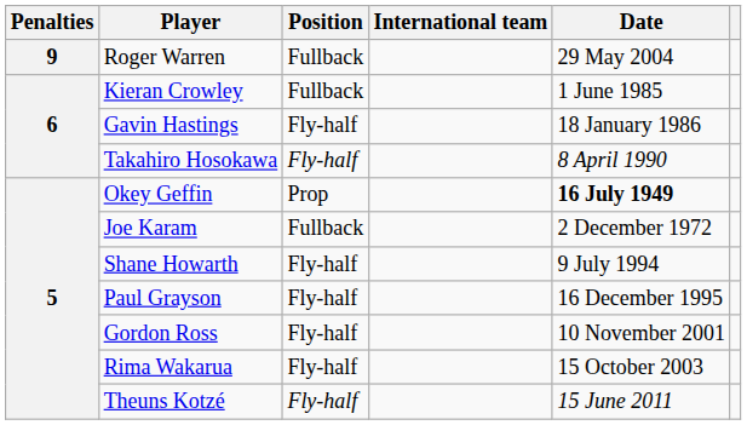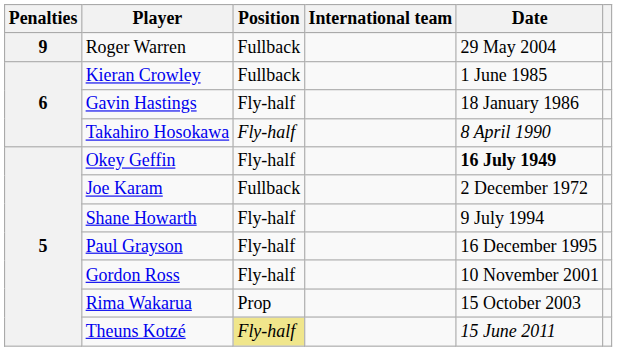 <table class="wikitable sortable">
 <tr>
 <th>Penalties</th>
 <th>Player</th>
 <th>Position</th>
 <th>International team</th>
 <th>Date</th>
 <th></th>
 </tr>
 <tr>
 <th>9</th>
 <td>Roger Warren</td>
 <td>Fullback</td>
 <td></td>
 <td>29 May 2004</td>
 <td></td>
 </tr>
 <tr>
 <th rowspan=3>6</th>
 <td><a href='#'>Kieran Crowley</a></td>
 <td>Fullback</td>
 <td></td>
 <td>1 June 1985</td>
 <td></td>
 </tr>
 <tr>
 <td><a href='#'>Gavin Hastings</a></td>
 <td>Fly-half</td>
 <td></td>
 <td>18 January 1986</td>
 <td></td>
 </tr>
 <tr>
 <td><a href='#'>Takahiro Hosokawa</a></td>
 <td><em>Fly-half</em></td>
 <td><em></em></td>
 <td><em>8 April 1990</em></td>
 <td><em></em></td>
 </tr>
 <tr>
 <th rowspan=7>5</th>
 <td><a href='#'>Okey Geffin</a></td>
-<td>Prop</td>
+<td>Fly-half</td>
 <td></td>
 <td><strong>16 July 1949</strong></td>
 <td></td>
 </tr>
 <tr>
 <td><a href='#'>Joe Karam</a></td>
 <td>Fullback</td>
 <td></td>
 <td>2 December 1972</td>
 <td></td>
 </tr>
 <tr>
 <td><a href='#'>Shane Howarth</a></td>
 <td>Fly-half</td>
 <td></td>
 <td>9 July 1994</td>
 <td></td>
 </tr>
 <tr>
 <td><a href='#'>Paul Grayson</a></td>
 <td>Fly-half</td>
 <td></td>
 <td>16 December 1995</td>
 <td></td>
 </tr>
 <tr>
 <td><a href='#'>Gordon Ross</a></td>
 <td>Fly-half</td>
 <td></td>
 <td>10 November 2001</td>
 <td></td>
 </tr>
 <tr>
 <td><a href='#'>Rima Wakarua</a></td>
-<td>Fly-half</td>
+<td>Prop</td>
 <td></td>
 <td>15 October 2003</td>
 <td></td>
 </tr>
 <tr>
 <td><a href='#'>Theuns Kotzé</a></td>
-<td><em>Fly-half</em></td>
+<td style="background: khaki;"><em>Fly-half</em></td>
 <td><em></em></td>
 <td><em>15 June 2011</em></td>
 <td><em></em></td>
 </tr>
 </table>
